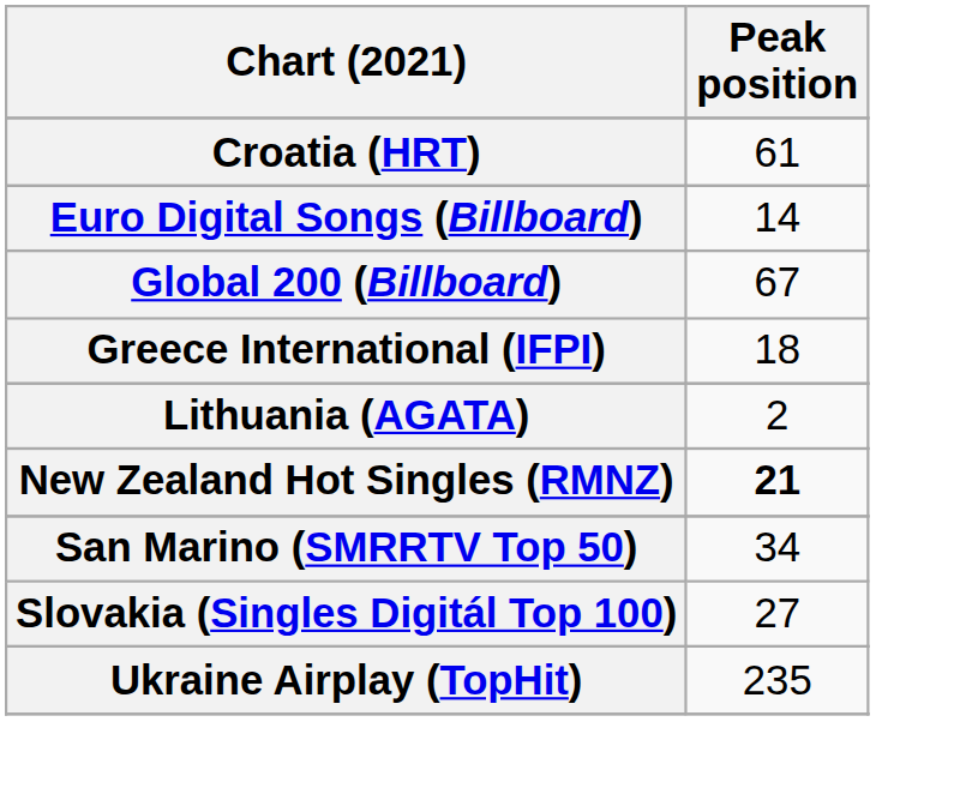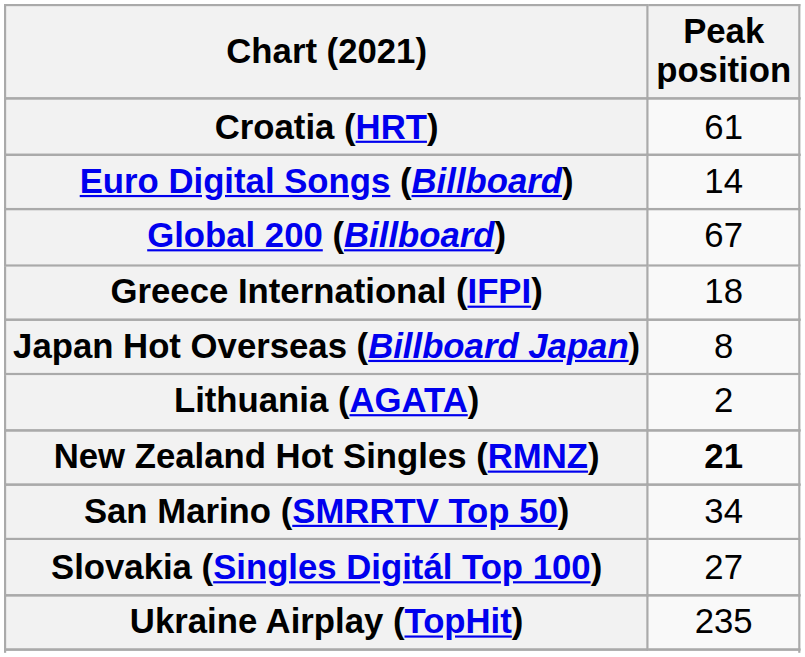 <table class="wikitable sortable plainrowheaders" style="text-align:center;">
 <tr>
 <th>Chart (2021)</th>
 <th>Peak<br>position</th>
 </tr>
 <tr>
 </tr>
 <tr>
 </tr>
 <tr>
 <th scope="row">Croatia (<a href='#'>HRT</a>)</th>
 <td>61</td>
 </tr>
 <tr>
 </tr>
 <tr>
 <th scope="row"><a href='#'>Euro Digital Songs</a> (<em><a href='#'>Billboard</a></em>)</th>
 <td>14</td>
 </tr>
 <tr>
 </tr>
 <tr>
 </tr>
 <tr>
 <th scope="row"><a href='#'>Global 200</a> (<em><a href='#'>Billboard</a></em>)</th>
 <td>67</td>
 </tr>
 <tr>
 <th scope="row">Greece International (<a href='#'>IFPI</a>)</th>
 <td>18</td>
 </tr>
 <tr>
 </tr>
 <tr>
 </tr>
 <tr>
 </tr>
 <tr>
 </tr>
 <tr>
+<th scope="row">Japan Hot Overseas (<em><a href='#'>Billboard Japan</a></em>)</th>
+<td>8</td>
+</tr>
+<tr>
 <th scope="row">Lithuania (<a href='#'>AGATA</a>)</th>
 <td>2</td>
 </tr>
 <tr>
 </tr>
 <tr>
 <th scope="row">New Zealand Hot Singles (<a href='#'>RMNZ</a>)</th>
 <td><strong>21</strong></td>
 </tr>
 <tr>
 </tr>
 <tr>
 </tr>
 <tr>
 <th scope="row">San Marino (<a href='#'>SMRRTV Top 50</a>)</th>
 <td>34</td>
 </tr>
 <tr>
 <th scope="row">Slovakia (<a href='#'>Singles Digitál Top 100</a>)</th>
 <td>27</td>
 </tr>
 <tr>
 </tr>
 <tr>
 </tr>
 <tr>
 <th scope="row">Ukraine Airplay (<a href='#'>TopHit</a>)</th>
 <td>235</td>
 </tr>
 <tr>
 </tr>
 <tr>
 </tr>
 <tr>
 </tr>
 </table>
